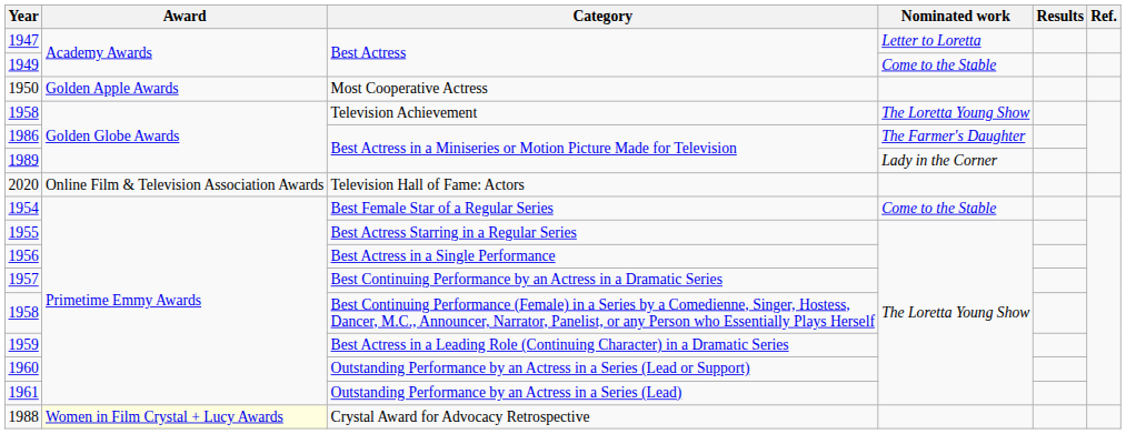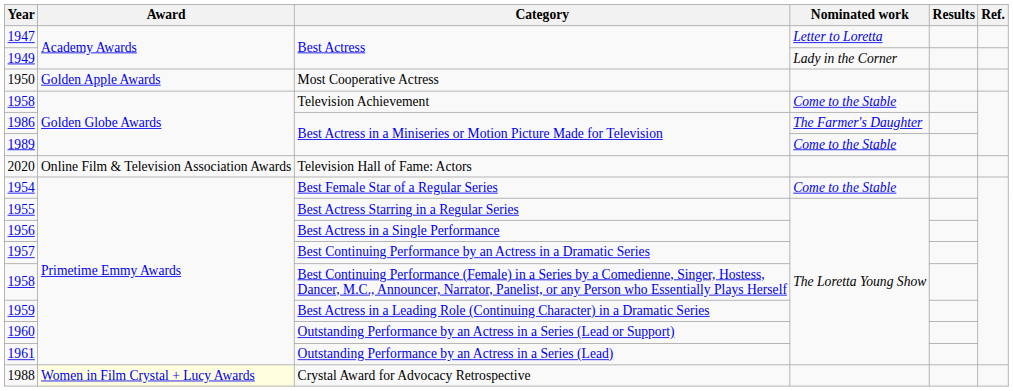 <table class="wikitable">
 <tr>
 <th>Year</th>
 <th>Award</th>
 <th>Category</th>
 <th>Nominated work</th>
 <th>Results</th>
 <th>Ref.</th>
 </tr>
 <tr>
 <td><a href='#'>1947</a></td>
 <td rowspan="2"><a href='#'>Academy Awards</a></td>
 <td rowspan="2"><a href='#'>Best Actress</a></td>
 <td><em><a href='#'>Letter to Loretta</a></em></td>
 <td></td>
 <td align="center"></td>
 </tr>
 <tr>
 <td><a href='#'>1949</a></td>
-<td><em><a href='#'>Come to the Stable</a></em></td>
+<td><em>Lady in the Corner</em></td>
 <td></td>
 <td align="center"></td>
 </tr>
 <tr>
 <td>1950</td>
 <td><a href='#'>Golden Apple Awards</a></td>
 <td>Most Cooperative Actress</td>
 <td></td>
 <td></td>
 <td align="center"></td>
 </tr>
 <tr>
 <td><a href='#'>1958</a></td>
 <td rowspan="3"><a href='#'>Golden Globe Awards</a></td>
 <td>Television Achievement</td>
-<td><em><a href='#'>The Loretta Young Show</a></em></td>
+<td><em><a href='#'>Come to the Stable</a></em></td>
 <td></td>
 <td align="center" rowspan="3"></td>
 </tr>
 <tr>
 <td><a href='#'>1986</a></td>
 <td rowspan="2"><a href='#'>Best Actress in a Miniseries or Motion Picture Made for Television</a></td>
 <td><em><a href='#'>The Farmer's Daughter</a></em></td>
 <td></td>
 </tr>
 <tr>
 <td><a href='#'>1989</a></td>
-<td><em>Lady in the Corner</em></td>
+<td><em><a href='#'>Come to the Stable</a></em></td>
 <td></td>
 </tr>
 <tr>
 <td>2020</td>
 <td>Online Film & Television Association Awards</td>
 <td>Television Hall of Fame: Actors</td>
 <td></td>
 <td></td>
 <td align="center"></td>
 </tr>
 <tr>
 <td><a href='#'>1954</a></td>
 <td rowspan="8"><a href='#'>Primetime Emmy Awards</a></td>
 <td><a href='#'>Best Female Star of a Regular Series</a></td>
 <td><em><a href='#'>Come to the Stable</a></em></td>
 <td></td>
 <td align="center" rowspan="8"></td>
 </tr>
 <tr>
 <td><a href='#'>1955</a></td>
 <td><a href='#'>Best Actress Starring in a Regular Series</a></td>
 <td rowspan="7"><em>The Loretta Young Show</em></td>
 <td></td>
 </tr>
 <tr>
 <td><a href='#'>1956</a></td>
 <td><a href='#'>Best Actress in a Single Performance</a></td>
 <td></td>
 </tr>
 <tr>
 <td><a href='#'>1957</a></td>
 <td><a href='#'>Best Continuing Performance by an Actress in a Dramatic Series</a></td>
 <td></td>
 </tr>
 <tr>
 <td><a href='#'>1958</a></td>
 <td><a href='#'>Best Continuing Performance (Female) in a Series by a Comedienne, Singer, Hostess, <br> Dancer, M.C., Announcer, Narrator, Panelist, or any Person who Essentially Plays Herself</a></td>
 <td></td>
 </tr>
 <tr>
 <td><a href='#'>1959</a></td>
 <td><a href='#'>Best Actress in a Leading Role (Continuing Character) in a Dramatic Series</a></td>
 <td></td>
 </tr>
 <tr>
 <td><a href='#'>1960</a></td>
 <td><a href='#'>Outstanding Performance by an Actress in a Series (Lead or Support)</a></td>
 <td></td>
 </tr>
 <tr>
 <td><a href='#'>1961</a></td>
 <td><a href='#'>Outstanding Performance by an Actress in a Series (Lead)</a></td>
 <td></td>
 </tr>
 <tr>
 <td>1988</td>
 <td style="background: lightyellow;"><a href='#'>Women in Film Crystal + Lucy Awards</a></td>
 <td>Crystal Award for Advocacy Retrospective</td>
 <td></td>
 <td></td>
 <td align="center"></td>
 </tr>
 </table>
